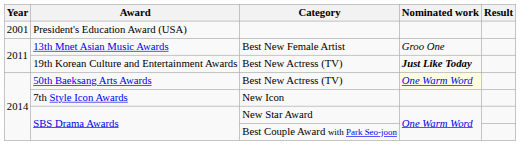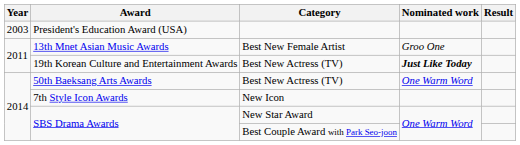 <table class="wikitable">
 <tr>
 <th>Year</th>
 <th>Award</th>
 <th>Category</th>
 <th>Nominated work</th>
 <th>Result</th>
 </tr>
 <tr>
-<td>2001</td>
+<td>2003</td>
 <td>President's Education Award (USA)</td>
 <td></td>
 <td></td>
 <td></td>
 </tr>
 <tr>
 <td rowspan=2>2011</td>
 <td><a href='#'>13th Mnet Asian Music Awards</a></td>
 <td>Best New Female Artist</td>
 <td><em>Groo One</em></td>
 <td></td>
 </tr>
 <tr>
 <td>19th Korean Culture and Entertainment Awards</td>
 <td>Best New Actress (TV)</td>
 <td><strong><em>Just Like Today</em></strong></td>
 <td></td>
 </tr>
 <tr>
 <td rowspan=4>2014</td>
 <td><a href='#'>50th Baeksang Arts Awards</a></td>
 <td>Best New Actress (TV)</td>
-<td style="background: lightyellow;"><em><a href='#'>One Warm Word</a></em></td>
+<td><em><a href='#'>One Warm Word</a></em></td>
 <td></td>
 </tr>
 <tr>
 <td>7th <a href='#'>Style Icon Awards</a></td>
 <td>New Icon</td>
 <td></td>
 <td></td>
 </tr>
 <tr>
 <td rowspan=2><a href='#'>SBS Drama Awards</a></td>
 <td>New Star Award</td>
 <td rowspan=2><em><a href='#'>One Warm Word</a></em></td>
 <td></td>
 </tr>
 <tr>
 <td>Best Couple Award <small>with <a href='#'>Park Seo-joon</a></small></td>
 <td></td>
 </tr>
 </table>
